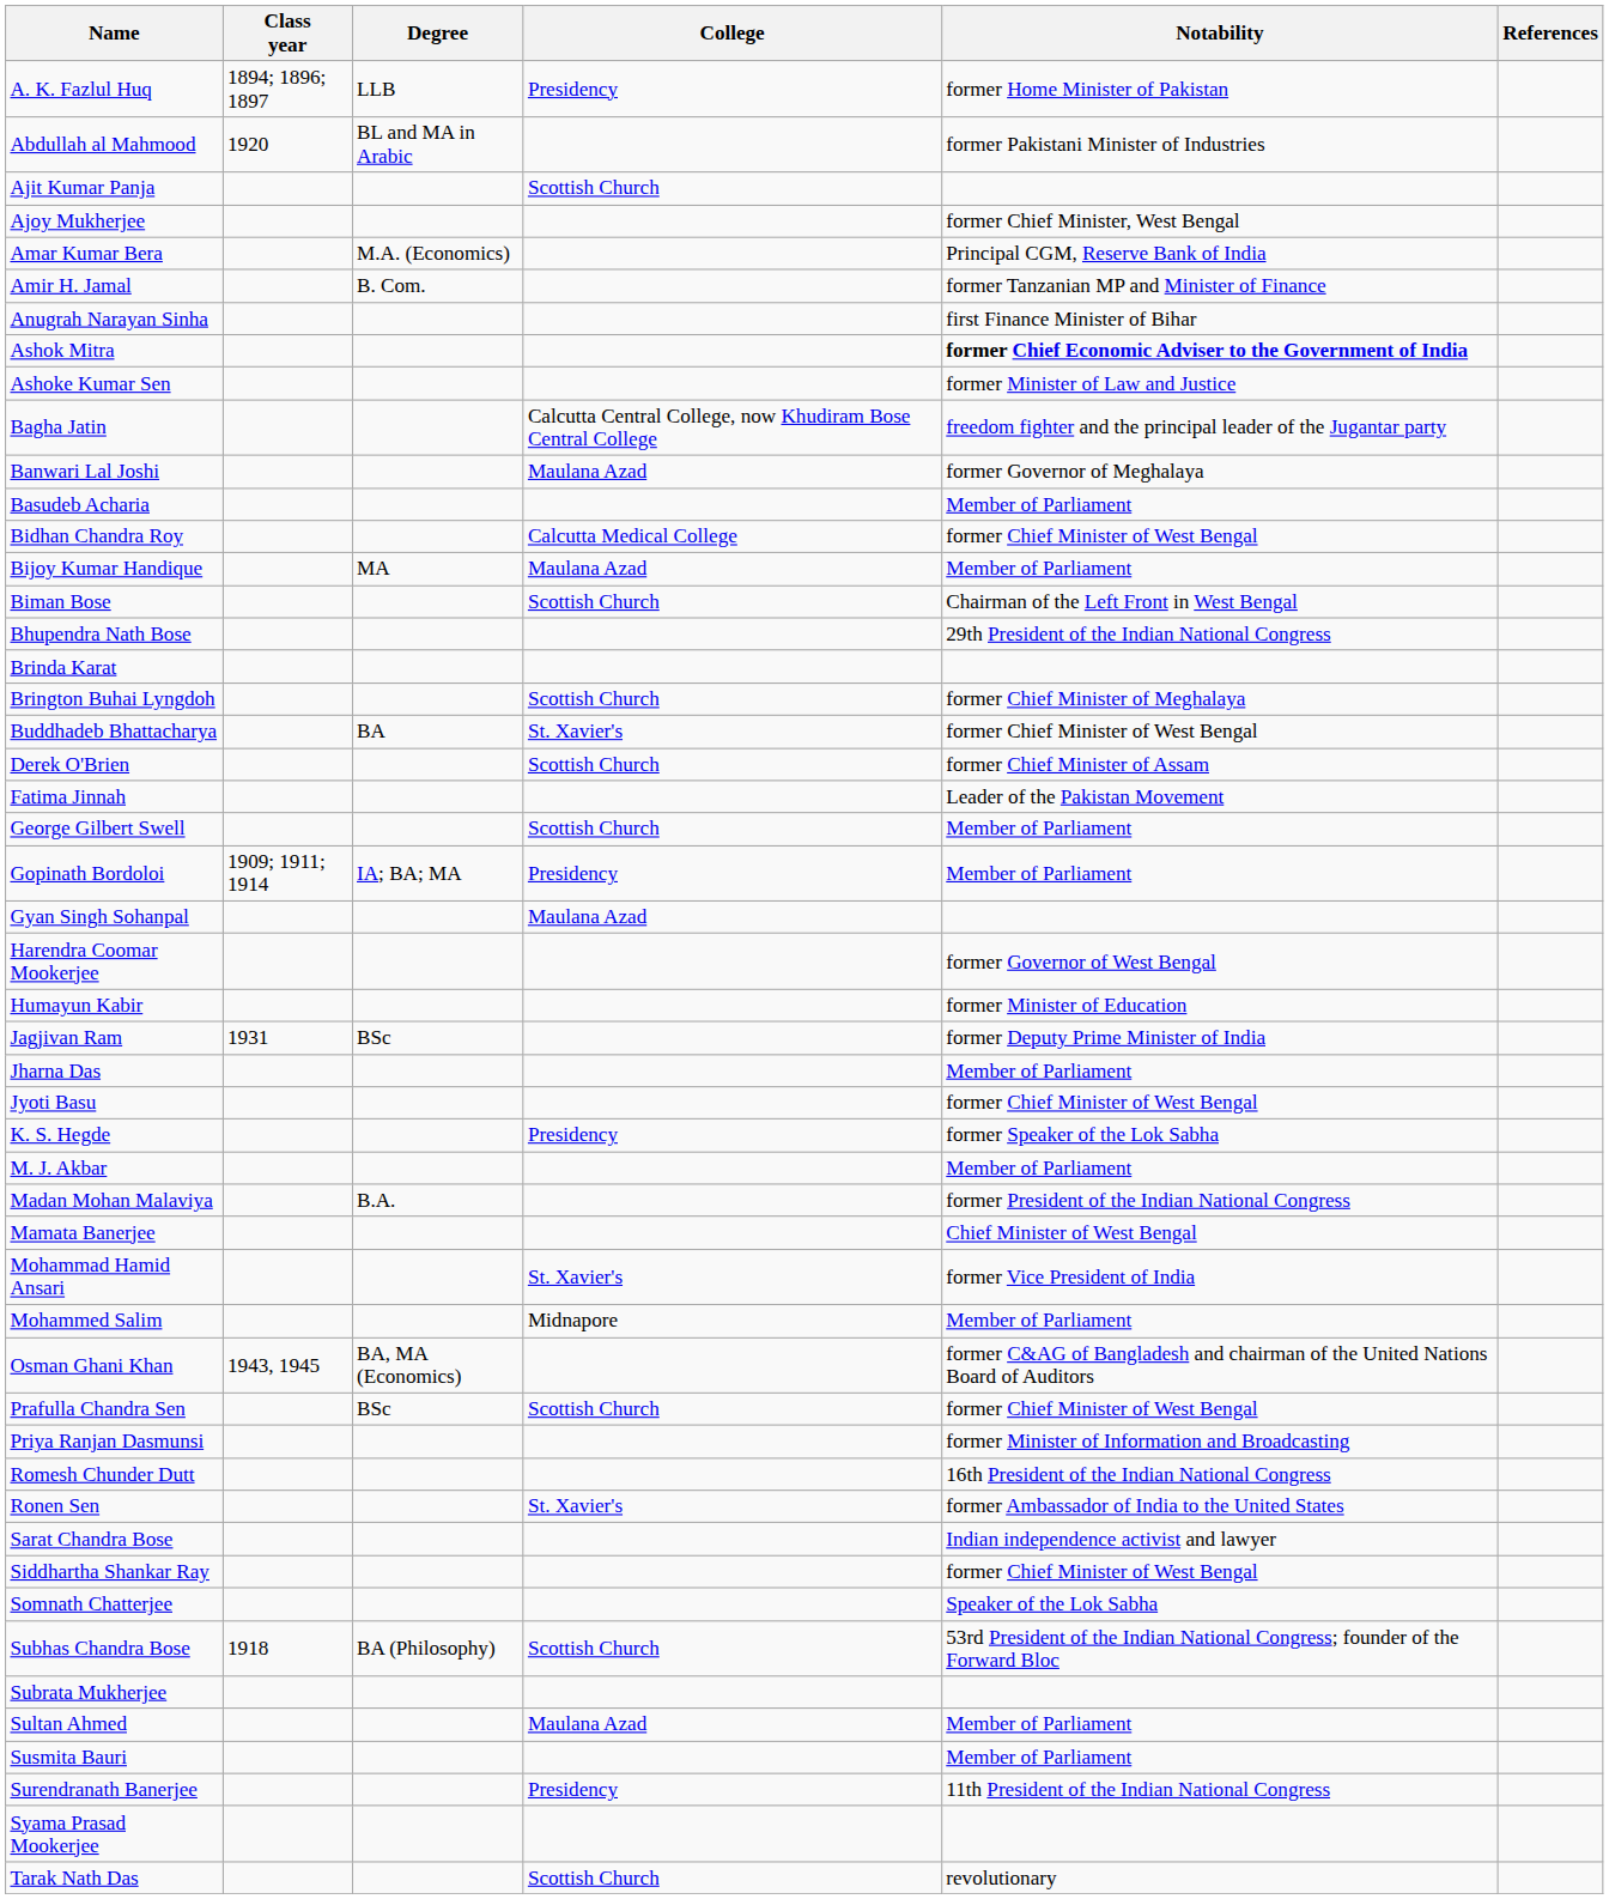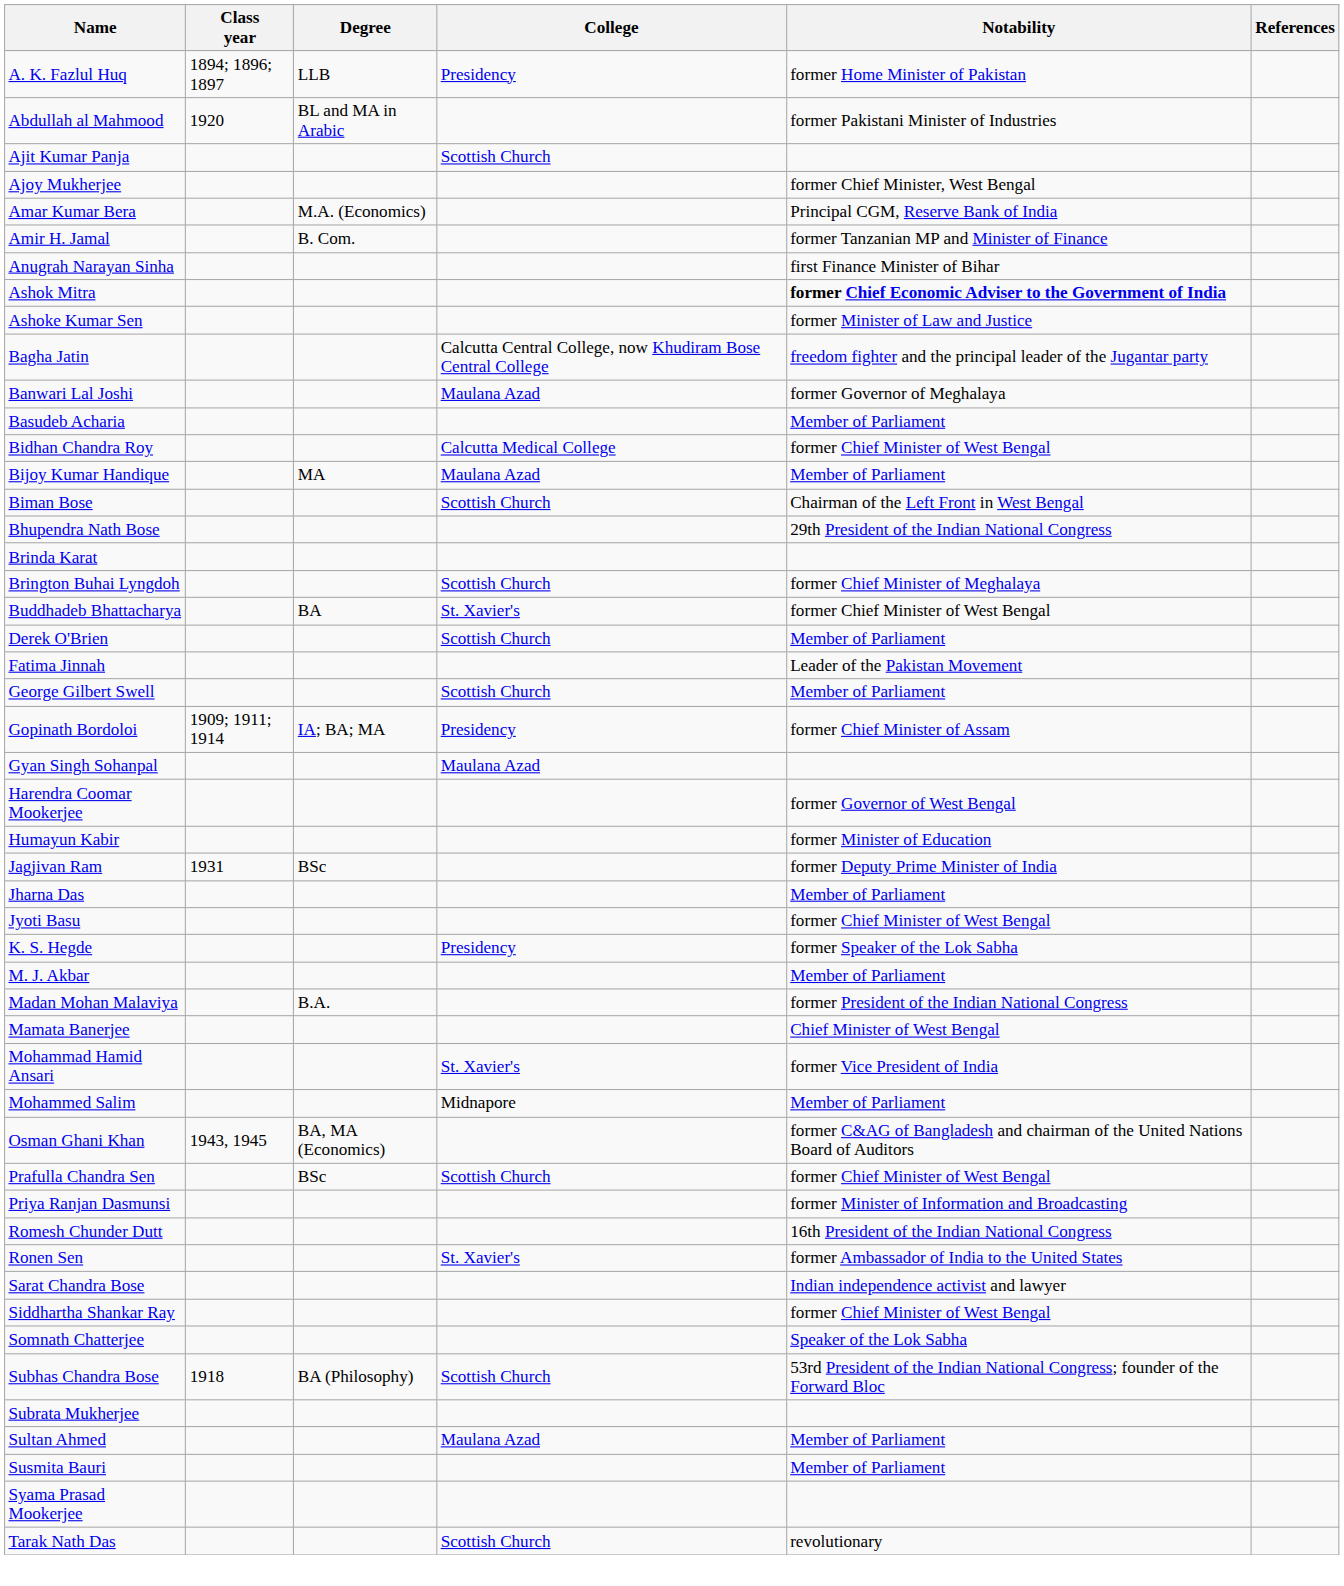 <table class="wikitable sortable">
 <tr>
 <th>Name</th>
 <th>Class<br>year</th>
 <th>Degree</th>
 <th>College</th>
 <th class="unsortable">Notability</th>
 <th class="unsortable">References</th>
 </tr>
 <tr>
 <td><a href='#'>A. K. Fazlul Huq</a></td>
 <td>1894; 1896; 1897</td>
 <td>LLB</td>
 <td><a href='#'>Presidency</a></td>
 <td>former <a href='#'>Home Minister of Pakistan</a></td>
 <td></td>
 </tr>
 <tr>
 <td><a href='#'>Abdullah al Mahmood</a></td>
 <td>1920</td>
 <td>BL and MA in <a href='#'>Arabic</a></td>
 <td></td>
 <td>former Pakistani Minister of Industries</td>
 </tr>
 <tr>
 <td><a href='#'>Ajit Kumar Panja</a></td>
 <td></td>
 <td></td>
 <td><a href='#'>Scottish Church</a></td>
 <td></td>
 <td></td>
 </tr>
 <tr>
 <td><a href='#'>Ajoy Mukherjee</a></td>
 <td></td>
 <td></td>
 <td></td>
 <td>former Chief Minister, West Bengal</td>
 <td></td>
 </tr>
 <tr>
 <td><a href='#'>Amar Kumar Bera</a></td>
 <td></td>
 <td>M.A. (Economics)</td>
 <td></td>
 <td>Principal CGM, <a href='#'>Reserve Bank of India</a></td>
 <td></td>
 </tr>
 <tr>
 <td><a href='#'>Amir H. Jamal</a></td>
 <td></td>
 <td>B. Com.</td>
 <td></td>
 <td>former Tanzanian MP and <a href='#'>Minister of Finance</a></td>
 <td></td>
 </tr>
 <tr>
 <td><a href='#'>Anugrah Narayan Sinha</a></td>
 <td></td>
 <td></td>
 <td></td>
 <td>first Finance Minister of Bihar</td>
 <td></td>
 </tr>
 <tr>
 <td><a href='#'>Ashok Mitra</a></td>
 <td></td>
 <td></td>
 <td></td>
 <td><strong>former <a href='#'>Chief Economic Adviser to the Government of India</a></strong></td>
 <td></td>
 </tr>
 <tr>
 <td><a href='#'>Ashoke Kumar Sen</a></td>
 <td></td>
 <td></td>
 <td></td>
 <td>former <a href='#'>Minister of Law and Justice</a></td>
 <td></td>
 </tr>
 <tr>
 <td><a href='#'>Bagha Jatin</a></td>
 <td></td>
 <td></td>
 <td>Calcutta Central College, now <a href='#'>Khudiram Bose Central College</a></td>
 <td><a href='#'>freedom fighter</a> and the principal leader of the <a href='#'>Jugantar party</a></td>
 <td></td>
 </tr>
 <tr>
 <td><a href='#'>Banwari Lal Joshi</a></td>
 <td></td>
 <td></td>
 <td><a href='#'>Maulana Azad</a></td>
 <td>former Governor of Meghalaya</td>
 <td></td>
 </tr>
 <tr>
 <td><a href='#'>Basudeb Acharia</a></td>
 <td></td>
 <td></td>
 <td></td>
 <td><a href='#'>Member of Parliament</a></td>
 <td></td>
 </tr>
 <tr>
 <td><a href='#'>Bidhan Chandra Roy</a></td>
 <td></td>
 <td></td>
 <td><a href='#'>Calcutta Medical College</a></td>
 <td>former <a href='#'>Chief Minister of West Bengal</a></td>
 <td></td>
 </tr>
 <tr>
 <td><a href='#'>Bijoy Kumar Handique</a></td>
 <td></td>
 <td>MA</td>
 <td><a href='#'>Maulana Azad</a></td>
 <td><a href='#'>Member of Parliament</a></td>
 <td></td>
 </tr>
 <tr>
 <td><a href='#'>Biman Bose</a></td>
 <td></td>
 <td></td>
 <td><a href='#'>Scottish Church</a></td>
 <td>Chairman of the <a href='#'>Left Front</a> in <a href='#'>West Bengal</a></td>
 <td></td>
 </tr>
 <tr>
 <td><a href='#'>Bhupendra Nath Bose</a></td>
 <td></td>
 <td></td>
 <td></td>
 <td>29th <a href='#'>President of the Indian National Congress</a></td>
 <td></td>
 </tr>
 <tr>
 <td><a href='#'>Brinda Karat</a></td>
 <td></td>
 <td></td>
 <td></td>
 <td></td>
 <td></td>
 </tr>
 <tr>
 <td><a href='#'>Brington Buhai Lyngdoh</a></td>
 <td></td>
 <td></td>
 <td><a href='#'>Scottish Church</a></td>
 <td>former <a href='#'>Chief Minister of Meghalaya</a></td>
 <td></td>
 </tr>
 <tr>
 <td><a href='#'>Buddhadeb Bhattacharya</a></td>
 <td></td>
 <td>BA</td>
 <td><a href='#'>St. Xavier's</a></td>
 <td>former Chief Minister of West Bengal</td>
 <td></td>
 </tr>
 <tr>
 <td><a href='#'>Derek O'Brien</a></td>
 <td></td>
 <td></td>
 <td><a href='#'>Scottish Church</a></td>
-<td>former <a href='#'>Chief Minister of Assam</a></td>
+<td><a href='#'>Member of Parliament</a></td>
 <td></td>
 </tr>
 <tr>
 <td><a href='#'>Fatima Jinnah</a></td>
 <td></td>
 <td></td>
 <td></td>
 <td>Leader of the <a href='#'>Pakistan Movement</a></td>
 <td></td>
 </tr>
 <tr>
 <td><a href='#'>George Gilbert Swell</a></td>
 <td></td>
 <td></td>
 <td><a href='#'>Scottish Church</a></td>
 <td><a href='#'>Member of Parliament</a></td>
 <td></td>
 </tr>
 <tr>
 <td><a href='#'>Gopinath Bordoloi</a></td>
 <td>1909; 1911; 1914</td>
 <td><a href='#'>IA</a>; BA; MA</td>
 <td><a href='#'>Presidency</a></td>
-<td><a href='#'>Member of Parliament</a></td>
+<td>former <a href='#'>Chief Minister of Assam</a></td>
 <td></td>
 </tr>
 <tr>
 <td><a href='#'>Gyan Singh Sohanpal</a></td>
 <td></td>
 <td></td>
 <td><a href='#'>Maulana Azad</a></td>
 <td></td>
 </tr>
 <tr>
 <td><a href='#'>Harendra Coomar Mookerjee</a></td>
 <td></td>
 <td></td>
 <td></td>
 <td>former <a href='#'>Governor of West Bengal</a></td>
 <td></td>
 </tr>
 <tr>
 <td><a href='#'>Humayun Kabir</a></td>
 <td></td>
 <td></td>
 <td></td>
 <td>former <a href='#'>Minister of Education</a></td>
 <td></td>
 </tr>
 <tr>
 <td><a href='#'>Jagjivan Ram</a></td>
 <td>1931</td>
 <td>BSc</td>
 <td></td>
 <td>former <a href='#'>Deputy Prime Minister of India</a></td>
 <td></td>
 </tr>
 <tr>
 <td><a href='#'>Jharna Das</a></td>
 <td></td>
 <td></td>
 <td></td>
 <td><a href='#'>Member of Parliament</a></td>
 <td></td>
 </tr>
 <tr>
 <td><a href='#'>Jyoti Basu</a></td>
 <td></td>
 <td></td>
 <td></td>
 <td>former <a href='#'>Chief Minister of West Bengal</a></td>
 <td></td>
 </tr>
 <tr>
 <td><a href='#'>K. S. Hegde</a></td>
 <td></td>
 <td></td>
 <td><a href='#'>Presidency</a></td>
 <td>former <a href='#'>Speaker of the Lok Sabha</a></td>
 <td></td>
 </tr>
 <tr>
 <td><a href='#'>M. J. Akbar</a></td>
 <td></td>
 <td></td>
 <td></td>
 <td><a href='#'>Member of Parliament</a></td>
 <td></td>
 </tr>
 <tr>
 <td><a href='#'>Madan Mohan Malaviya</a></td>
 <td></td>
 <td>B.A.</td>
 <td></td>
 <td>former <a href='#'>President of the Indian National Congress</a></td>
 <td></td>
 </tr>
 <tr>
 <td><a href='#'>Mamata Banerjee</a></td>
 <td></td>
 <td></td>
 <td></td>
 <td><a href='#'>Chief Minister of West Bengal</a></td>
 <td></td>
 </tr>
 <tr>
 <td><a href='#'>Mohammad Hamid Ansari</a></td>
 <td></td>
 <td></td>
 <td><a href='#'>St. Xavier's</a></td>
 <td>former <a href='#'>Vice President of India</a></td>
 <td></td>
 </tr>
 <tr>
 <td><a href='#'>Mohammed Salim</a></td>
 <td></td>
 <td></td>
 <td>Midnapore</td>
 <td><a href='#'>Member of Parliament</a></td>
 <td></td>
 </tr>
 <tr>
 <td><a href='#'>Osman Ghani Khan</a></td>
 <td>1943, 1945</td>
 <td>BA, MA (Economics)</td>
 <td></td>
 <td>former <a href='#'>C&AG of Bangladesh</a> and chairman of the United Nations Board of Auditors</td>
 </tr>
 <tr>
 <td><a href='#'>Prafulla Chandra Sen</a></td>
 <td></td>
 <td>BSc</td>
 <td><a href='#'>Scottish Church</a></td>
 <td>former <a href='#'>Chief Minister of West Bengal</a></td>
 <td></td>
 </tr>
 <tr>
 <td><a href='#'>Priya Ranjan Dasmunsi</a></td>
 <td></td>
 <td></td>
 <td></td>
 <td>former <a href='#'>Minister of Information and Broadcasting</a></td>
 <td></td>
 </tr>
 <tr>
 <td><a href='#'>Romesh Chunder Dutt</a></td>
 <td></td>
 <td></td>
 <td></td>
 <td>16th <a href='#'>President of the Indian National Congress</a></td>
 <td></td>
 </tr>
 <tr>
 <td><a href='#'>Ronen Sen</a></td>
 <td></td>
 <td></td>
 <td><a href='#'>St. Xavier's</a></td>
 <td>former <a href='#'>Ambassador of India to the United States</a></td>
 <td></td>
 </tr>
 <tr>
 <td><a href='#'>Sarat Chandra Bose</a></td>
 <td></td>
 <td></td>
 <td></td>
 <td><a href='#'>Indian independence activist</a> and lawyer</td>
 <td></td>
 </tr>
 <tr>
 <td><a href='#'>Siddhartha Shankar Ray</a></td>
 <td></td>
 <td></td>
 <td></td>
 <td>former <a href='#'>Chief Minister of West Bengal</a></td>
 <td></td>
 </tr>
 <tr>
 <td><a href='#'>Somnath Chatterjee</a></td>
 <td></td>
 <td></td>
 <td></td>
 <td><a href='#'>Speaker of the Lok Sabha</a></td>
 <td></td>
 </tr>
 <tr>
 <td><a href='#'>Subhas Chandra Bose</a></td>
 <td>1918</td>
 <td>BA (Philosophy)</td>
 <td><a href='#'>Scottish Church</a></td>
 <td>53rd <a href='#'>President of the Indian National Congress</a>; founder of the <a href='#'>Forward Bloc</a></td>
 <td></td>
 </tr>
 <tr>
 <td><a href='#'>Subrata Mukherjee</a></td>
 <td></td>
 <td></td>
 <td></td>
 <td></td>
 <td></td>
 </tr>
 <tr>
 <td><a href='#'>Sultan Ahmed</a></td>
 <td></td>
 <td></td>
 <td><a href='#'>Maulana Azad</a></td>
 <td><a href='#'>Member of Parliament</a></td>
 <td></td>
 </tr>
 <tr>
 <td><a href='#'>Susmita Bauri</a></td>
 <td></td>
 <td></td>
 <td></td>
 <td><a href='#'>Member of Parliament</a></td>
 <td></td>
 </tr>
 <tr>
-<td><a href='#'>Surendranath Banerjee</a></td>
-<td></td>
-<td></td>
-<td><a href='#'>Presidency</a></td>
-<td>11th <a href='#'>President of the Indian National Congress</a></td>
-<td></td>
-</tr>
-<tr>
 <td><a href='#'>Syama Prasad Mookerjee</a></td>
 <td></td>
 <td></td>
 <td></td>
 <td></td>
 <td></td>
 </tr>
 <tr>
 <td><a href='#'>Tarak Nath Das</a></td>
 <td></td>
 <td></td>
 <td><a href='#'>Scottish Church</a></td>
 <td>revolutionary</td>
 <td></td>
 </tr>
 </table>
